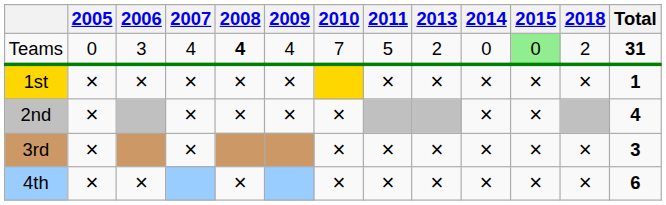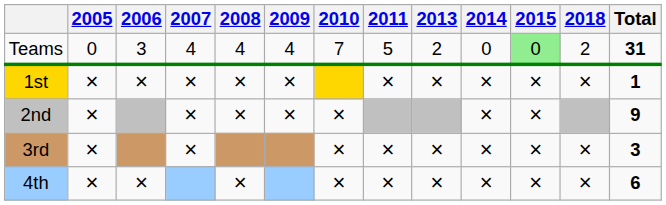 <table class="wikitable" style="text-align: center">
 <tr valign=top>
 <th></th>
 <th><a href='#'>2005</a></th>
 <th><a href='#'>2006</a></th>
 <th><a href='#'>2007</a></th>
 <th><a href='#'>2008</a></th>
 <th><a href='#'>2009</a></th>
 <th><a href='#'>2010</a></th>
 <th><a href='#'>2011</a></th>
 <th><a href='#'>2013</a></th>
 <th><a href='#'>2014</a></th>
 <th><a href='#'>2015</a></th>
 <th><a href='#'>2018</a></th>
 <th>Total</th>
 </tr>
 <tr>
 <td>Teams</td>
 <td>0</td>
 <td>3</td>
 <td>4</td>
-<td><strong>4</strong></td>
+<td>4</td>
 <td>4</td>
 <td>7</td>
 <td>5</td>
 <td>2</td>
 <td>0</td>
 <td style="background: lightgreen;">0</td>
 <td>2</td>
 <td><strong>31</strong></td>
 </tr>
 <tr style="border-top:3px solid green;">
 <td bgcolor=gold>1st</td>
 <td><big>×</big></td>
 <td><big>×</big></td>
 <td><big>×</big></td>
 <td><big>×</big></td>
 <td><big>×</big></td>
 <td bgcolor=gold></td>
 <td><big>×</big></td>
 <td><big>×</big></td>
 <td><big>×</big></td>
 <td><big>×</big></td>
 <td><big>×</big></td>
 <td><strong>1</strong></td>
 </tr>
 <tr>
 <td bgcolor=silver>2nd</td>
 <td><big>×</big></td>
 <td bgcolor=silver></td>
 <td><big>×</big></td>
 <td><big>×</big></td>
 <td><big>×</big></td>
 <td><big>×</big></td>
 <td bgcolor=silver></td>
 <td bgcolor=silver></td>
 <td><big>×</big></td>
 <td><big>×</big></td>
 <td bgcolor=silver></td>
-<td><strong>4</strong></td>
+<td><strong>9</strong></td>
 </tr>
 <tr>
 <td bgcolor=#cc9966>3rd</td>
 <td><big>×</big></td>
 <td bgcolor=#cc9966></td>
 <td><big>×</big></td>
 <td bgcolor=#cc9966></td>
 <td bgcolor=#cc9966></td>
 <td><big>×</big></td>
 <td><big>×</big></td>
 <td><big>×</big></td>
 <td><big>×</big></td>
 <td><big>×</big></td>
 <td><big>×</big></td>
 <td><strong>3</strong></td>
 </tr>
 <tr>
 <td bgcolor=#9acdff>4th</td>
 <td><big>×</big></td>
 <td><big>×</big></td>
 <td bgcolor=#9acdff></td>
 <td><big>×</big></td>
 <td bgcolor=#9acdff></td>
 <td><big>×</big></td>
 <td><big>×</big></td>
 <td><big>×</big></td>
 <td><big>×</big></td>
 <td><big>×</big></td>
 <td><big>×</big></td>
 <td><strong>6</strong></td>
 </tr>
 </table>
